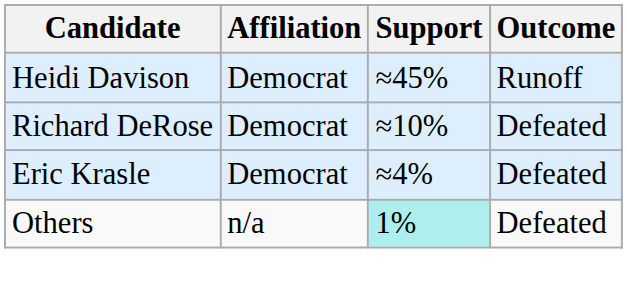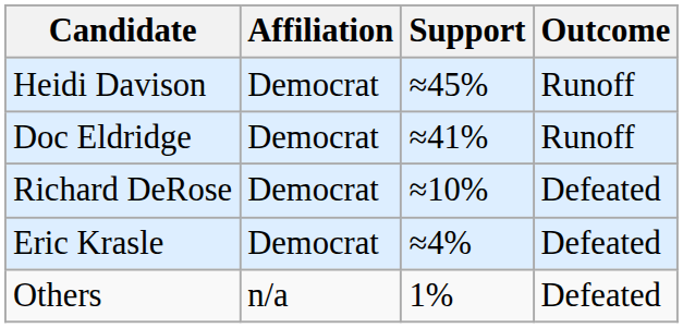 <table class="wikitable">
 <tr>
 <th>Candidate</th>
 <th>Affiliation</th>
 <th>Support</th>
 <th>Outcome</th>
 </tr>
 <tr>
 <td bgcolor=#DDEEFF>Heidi Davison</td>
 <td bgcolor=#DDEEFF>Democrat</td>
 <td bgcolor=#DDEEFF>≈45%</td>
+<td bgcolor=#DDEEFF>Runoff</td>
+</tr>
+<tr>
+<td bgcolor=#DDEEFF>Doc Eldridge</td>
+<td bgcolor=#DDEEFF>Democrat</td>
+<td bgcolor=#DDEEFF>≈41%</td>
 <td bgcolor=#DDEEFF>Runoff</td>
 </tr>
 <tr>
 <td bgcolor=#DDEEFF>Richard DeRose</td>
 <td bgcolor=#DDEEFF>Democrat</td>
 <td bgcolor=#DDEEFF>≈10%</td>
 <td bgcolor=#DDEEFF>Defeated</td>
 </tr>
 <tr>
 <td bgcolor=#DDEEFF>Eric Krasle</td>
 <td bgcolor=#DDEEFF>Democrat</td>
 <td bgcolor=#DDEEFF>≈4%</td>
 <td bgcolor=#DDEEFF>Defeated</td>
 </tr>
 <tr>
 <td>Others</td>
 <td>n/a</td>
-<td style="background: paleturquoise;">1%</td>
+<td>1%</td>
 <td>Defeated</td>
 </tr>
 </table>
